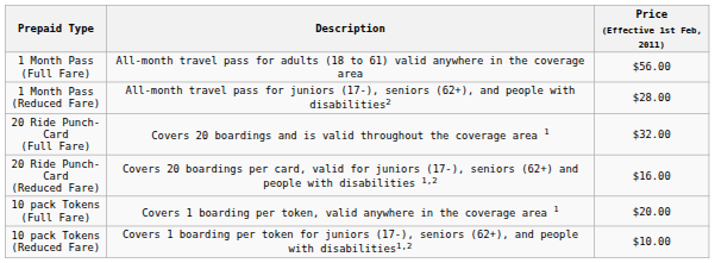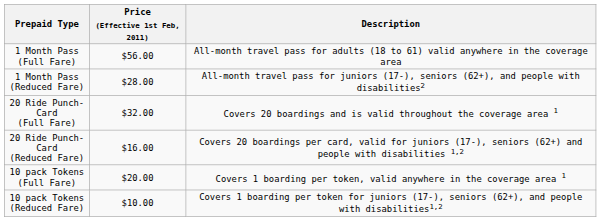 <table border="1" cellspacing="0" cellpadding="3" style="text-align: center" class="wikitable">
 <tr>
 <th>Prepaid Type</th>
+<th>Price<br><sub>(Effective 1st Feb, 2011)</sub></th>
 <th>Description</th>
-<th>Price<br><sub>(Effective 1st Feb, 2011)</sub></th>
 </tr>
 <tr>
 <td>1 Month Pass <br> (Full Fare)</td>
+<td>$56.00</td>
 <td>All-month travel pass for adults (18 to 61) valid anywhere in the coverage area</td>
-<td>$56.00</td>
 </tr>
 <tr>
 <td>1 Month Pass <br> (Reduced Fare)</td>
+<td>$28.00</td>
 <td>All-month travel pass for juniors (17-), seniors (62+), and people with disabilities<sup>2</sup></td>
-<td>$28.00</td>
 </tr>
 <tr>
 <td>20 Ride Punch-Card <br> (Full Fare)</td>
+<td>$32.00</td>
 <td>Covers 20 boardings and is valid throughout the coverage area <sup>1</sup></td>
-<td>$32.00</td>
 </tr>
 <tr>
 <td>20 Ride Punch-Card <br> (Reduced Fare)</td>
+<td>$16.00</td>
 <td>Covers 20 boardings per card, valid for juniors (17-), seniors (62+) and people with disabilities <sup>1,2</sup></td>
-<td>$16.00</td>
 </tr>
 <tr>
 <td>10 pack Tokens <br> (Full Fare)</td>
+<td>$20.00</td>
 <td>Covers 1 boarding per token, valid anywhere in the coverage area <sup>1</sup></td>
-<td>$20.00</td>
 </tr>
 <tr>
 <td>10 pack Tokens <br> (Reduced Fare)</td>
+<td>$10.00</td>
 <td>Covers 1 boarding per token for juniors (17-), seniors (62+), and people with disabilities<sup>1,2</sup></td>
-<td>$10.00</td>
 </tr>
 </table>
